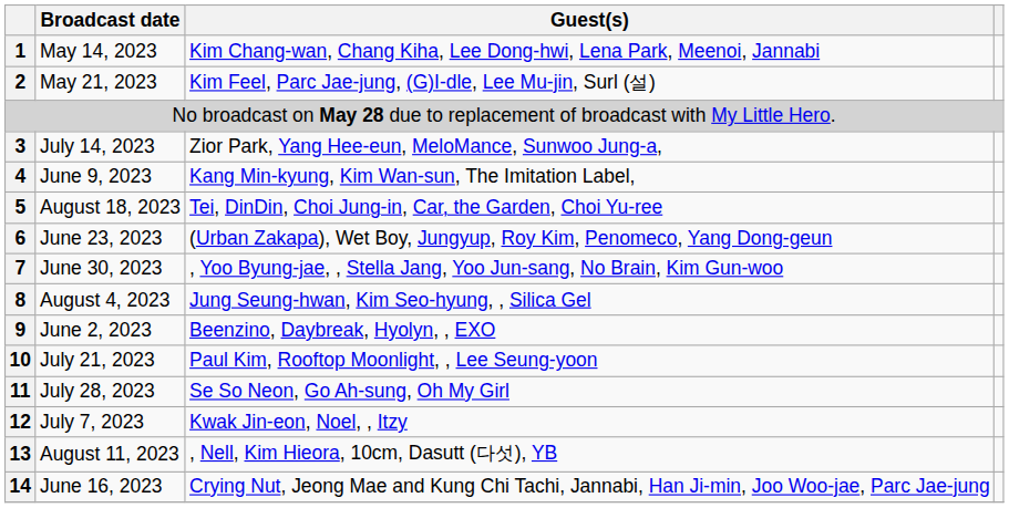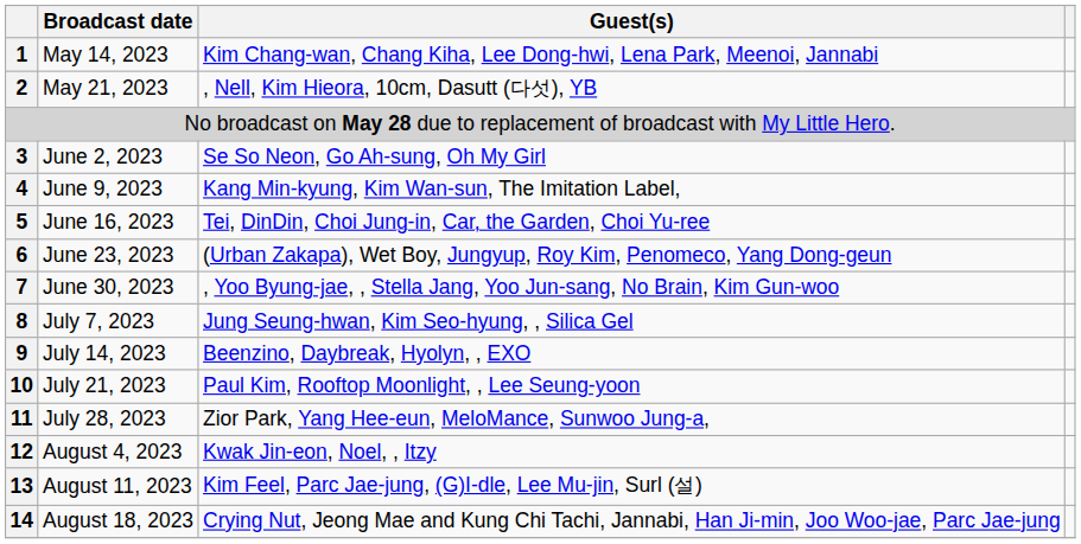 <table class="wikitable">
 <tr>
 <th></th>
 <th>Broadcast date</th>
 <th>Guest(s)</th>
 <th></th>
 </tr>
 <tr>
 <th>1</th>
 <td>May 14, 2023</td>
 <td><a href='#'>Kim Chang-wan</a>, <a href='#'>Chang Kiha</a>, <a href='#'>Lee Dong-hwi</a>, <a href='#'>Lena Park</a>, <a href='#'>Meenoi</a>, <a href='#'>Jannabi</a></td>
 <td style="text-align:center"></td>
 </tr>
 <tr>
 <th>2</th>
 <td>May 21, 2023</td>
-<td><a href='#'>Kim Feel</a>, <a href='#'>Parc Jae-jung</a>, <a href='#'>(G)I-dle</a>, <a href='#'>Lee Mu-jin</a>, Surl (설)</td>
+<td>, <a href='#'>Nell</a>, <a href='#'>Kim Hieora</a>, 10cm, Dasutt (다섯), <a href='#'>YB</a></td>
 <td style="text-align:center"></td>
 </tr>
 <tr>
 <td colspan="4" style="text-align:center;background:Lightgray">No broadcast on <strong>May 28</strong> due to replacement of broadcast with <a href='#'>My Little Hero</a>.</td>
 </tr>
 <tr>
 <th>3</th>
-<td>July 14, 2023</td>
-<td>Zior Park, <a href='#'>Yang Hee-eun</a>, <a href='#'>MeloMance</a>, <a href='#'>Sunwoo Jung-a</a>, </td>
+<td>June 2, 2023</td>
+<td><a href='#'>Se So Neon</a>, <a href='#'>Go Ah-sung</a>, <a href='#'>Oh My Girl</a></td>
 <td style="text-align:center"></td>
 </tr>
 <tr>
 <th>4</th>
 <td>June 9, 2023</td>
 <td><a href='#'>Kang Min-kyung</a>, <a href='#'>Kim Wan-sun</a>, The Imitation Label, </td>
 <td style="text-align:center"></td>
 </tr>
 <tr>
 <th>5</th>
-<td>August 18, 2023</td>
+<td>June 16, 2023</td>
 <td><a href='#'>Tei</a>, <a href='#'>DinDin</a>, <a href='#'>Choi Jung-in</a>, <a href='#'>Car, the Garden</a>, <a href='#'>Choi Yu-ree</a></td>
 <td style="text-align:center"></td>
 </tr>
 <tr>
 <th>6</th>
 <td>June 23, 2023</td>
 <td> (<a href='#'>Urban Zakapa</a>), Wet Boy, <a href='#'>Jungyup</a>, <a href='#'>Roy Kim</a>, <a href='#'>Penomeco</a>, <a href='#'>Yang Dong-geun</a></td>
 <td style="text-align:center"></td>
 </tr>
 <tr>
 <th>7</th>
 <td>June 30, 2023</td>
 <td>, <a href='#'>Yoo Byung-jae</a>, , <a href='#'>Stella Jang</a>, <a href='#'>Yoo Jun-sang</a>, <a href='#'>No Brain</a>, <a href='#'>Kim Gun-woo</a></td>
 <td style="text-align:center"></td>
 </tr>
 <tr>
 <th>8</th>
-<td>August 4, 2023</td>
+<td>July 7, 2023</td>
 <td><a href='#'>Jung Seung-hwan</a>, <a href='#'>Kim Seo-hyung</a>, , <a href='#'>Silica Gel</a></td>
 <td style="text-align:center"></td>
 </tr>
 <tr>
 <th>9</th>
-<td>June 2, 2023</td>
+<td>July 14, 2023</td>
 <td><a href='#'>Beenzino</a>, <a href='#'>Daybreak</a>, <a href='#'>Hyolyn</a>, , <a href='#'>EXO</a></td>
 <td style="text-align:center"></td>
 </tr>
 <tr>
 <th>10</th>
 <td>July 21, 2023</td>
 <td><a href='#'>Paul Kim</a>, <a href='#'>Rooftop Moonlight</a>, , <a href='#'>Lee Seung-yoon</a></td>
 <td style="text-align:center"></td>
 </tr>
 <tr>
 <th>11</th>
 <td>July 28, 2023</td>
-<td><a href='#'>Se So Neon</a>, <a href='#'>Go Ah-sung</a>, <a href='#'>Oh My Girl</a></td>
+<td>Zior Park, <a href='#'>Yang Hee-eun</a>, <a href='#'>MeloMance</a>, <a href='#'>Sunwoo Jung-a</a>, </td>
 <td style="text-align:center"></td>
 </tr>
 <tr>
 <th>12</th>
-<td>July 7, 2023</td>
+<td>August 4, 2023</td>
 <td><a href='#'>Kwak Jin-eon</a>, <a href='#'>Noel</a>, , <a href='#'>Itzy</a></td>
 <td style="text-align:center"></td>
 </tr>
 <tr>
 <th>13</th>
 <td>August 11, 2023</td>
-<td>, <a href='#'>Nell</a>, <a href='#'>Kim Hieora</a>, 10cm, Dasutt (다섯), <a href='#'>YB</a></td>
+<td><a href='#'>Kim Feel</a>, <a href='#'>Parc Jae-jung</a>, <a href='#'>(G)I-dle</a>, <a href='#'>Lee Mu-jin</a>, Surl (설)</td>
 <td style="text-align:center"></td>
 </tr>
 <tr>
 <th>14</th>
-<td>June 16, 2023</td>
+<td>August 18, 2023</td>
 <td><a href='#'>Crying Nut</a>, Jeong Mae and Kung Chi Tachi, Jannabi, <a href='#'>Han Ji-min</a>, <a href='#'>Joo Woo-jae</a>, <a href='#'>Parc Jae-jung</a></td>
 <td style="text-align:center"></td>
 </tr>
 <tr>
 </tr>
 </table>
